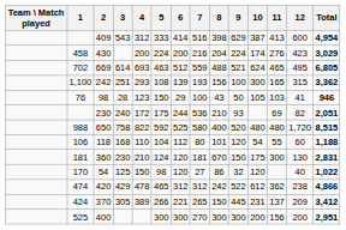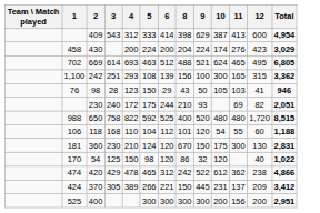 <table class="wikitable sortable" style="font-size: 74%; text-align:center;">
 <tr>
 <th style="width:76px;">Team \ Match played</th>
 <th align=center>1</th>
 <th align=center>2</th>
 <th align=center>3</th>
 <th align=center>4</th>
 <th align=center>5</th>
 <th align=center>6</th>
-<th align=center>7</th>
 <th align=center>8</th>
 <th align=center>9</th>
 <th align=center>10</th>
 <th align=center>11</th>
 <th align=center>12</th>
 <th align=center>Total</th>
 </tr>
 <tr align=center>
 <td align=left></td>
 <td></td>
 <td>409</td>
 <td>543</td>
 <td>312</td>
 <td>333</td>
 <td>414</td>
-<td>516</td>
 <td>398</td>
 <td>629</td>
 <td>387</td>
 <td>413</td>
 <td>600</td>
 <td><strong>4,954</strong></td>
 </tr>
 <tr align=center>
 <td align=left></td>
 <td>458</td>
 <td>430</td>
 <td></td>
 <td>200</td>
 <td>224</td>
 <td>200</td>
-<td>216</td>
 <td>204</td>
 <td>224</td>
 <td>174</td>
 <td>276</td>
 <td>423</td>
 <td><strong>3,029</strong></td>
 </tr>
 <tr align=center>
 <td align=left></td>
 <td>702</td>
 <td>669</td>
 <td>614</td>
 <td>693</td>
 <td>463</td>
 <td>512</td>
-<td>559</td>
 <td>488</td>
 <td>521</td>
 <td>624</td>
 <td>465</td>
 <td>495</td>
 <td><strong>6,805</strong></td>
 </tr>
 <tr align=center>
 <td align=left></td>
 <td>1,100</td>
 <td>242</td>
 <td>251</td>
 <td>293</td>
 <td>108</td>
 <td>139</td>
-<td>193</td>
 <td>156</td>
 <td>100</td>
 <td>300</td>
 <td>165</td>
 <td>315</td>
 <td><strong>3,362</strong></td>
 </tr>
 <tr align=center>
 <td align=left></td>
 <td>76</td>
 <td>98</td>
 <td>28</td>
 <td>123</td>
 <td>150</td>
 <td>29</td>
-<td>100</td>
 <td>43</td>
 <td>50</td>
 <td>105</td>
 <td>103</td>
 <td>41</td>
 <td><strong>946</strong></td>
 </tr>
 <tr align=center>
 <td align=left></td>
 <td></td>
 <td>230</td>
 <td>240</td>
 <td>172</td>
 <td>175</td>
 <td>244</td>
-<td>536</td>
 <td>210</td>
 <td>93</td>
 <td></td>
 <td>69</td>
 <td>82</td>
 <td><strong>2,051</strong></td>
 </tr>
 <tr align=center>
 <td align=left></td>
 <td>988</td>
 <td>650</td>
 <td>758</td>
 <td>822</td>
 <td>592</td>
 <td>525</td>
-<td>580</td>
 <td>400</td>
 <td>520</td>
 <td>480</td>
 <td>480</td>
 <td>1,720</td>
 <td><strong>8,515</strong></td>
 </tr>
 <tr align=center>
 <td align=left></td>
 <td>106</td>
 <td>118</td>
 <td>168</td>
 <td>110</td>
 <td>104</td>
 <td>112</td>
-<td>80</td>
 <td>101</td>
 <td>120</td>
 <td>54</td>
 <td>55</td>
 <td>60</td>
 <td><strong>1,188</strong></td>
 </tr>
 <tr align=center>
 <td align=left></td>
 <td>181</td>
 <td>360</td>
 <td>230</td>
 <td>210</td>
 <td>124</td>
 <td>120</td>
-<td>181</td>
 <td>670</td>
 <td>150</td>
 <td>175</td>
 <td>300</td>
 <td>130</td>
 <td><strong>2,831</strong></td>
 </tr>
 <tr align=center>
 <td align=left></td>
 <td>170</td>
 <td>54</td>
 <td>125</td>
 <td>150</td>
 <td>98</td>
 <td>120</td>
-<td>27</td>
 <td>86</td>
 <td>32</td>
 <td>120</td>
 <td></td>
 <td>40</td>
 <td><strong>1,022</strong></td>
 </tr>
 <tr align=center>
 <td align=left></td>
 <td>474</td>
 <td>420</td>
 <td>429</td>
 <td>478</td>
 <td>465</td>
-<td>312</td>
 <td>312</td>
 <td>242</td>
 <td>522</td>
 <td>612</td>
 <td>362</td>
 <td>238</td>
 <td><strong>4,866</strong></td>
 </tr>
 <tr align=center>
 <td align=left></td>
 <td>424</td>
 <td>370</td>
 <td>305</td>
 <td>389</td>
 <td>266</td>
 <td>221</td>
-<td>265</td>
 <td>150</td>
 <td>445</td>
 <td>231</td>
 <td>137</td>
 <td>209</td>
 <td><strong>3,412</strong></td>
 </tr>
 <tr align=center>
 <td align=left></td>
 <td>525</td>
 <td>400</td>
 <td></td>
 <td></td>
 <td>300</td>
 <td>300</td>
-<td>270</td>
 <td>300</td>
 <td>300</td>
 <td>200</td>
 <td>156</td>
 <td>200</td>
 <td><strong>2,951</strong></td>
 </tr>
 </table>
